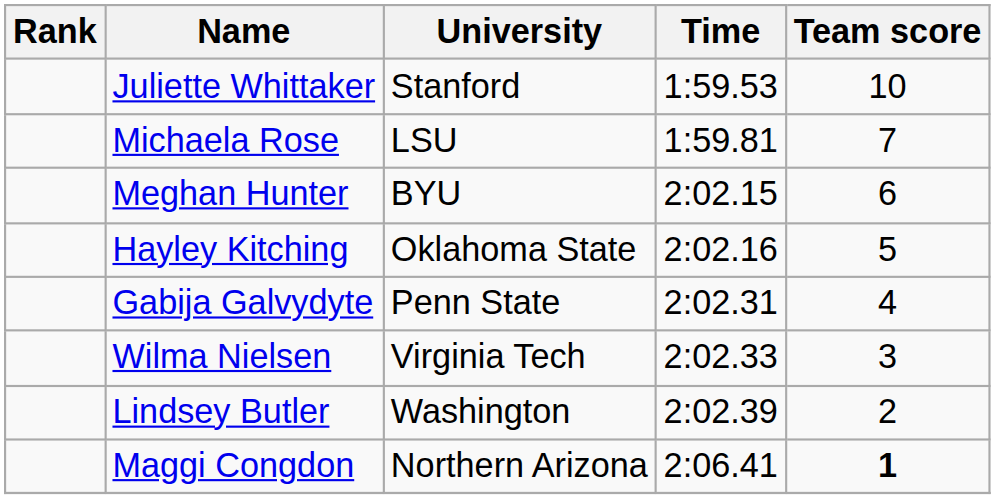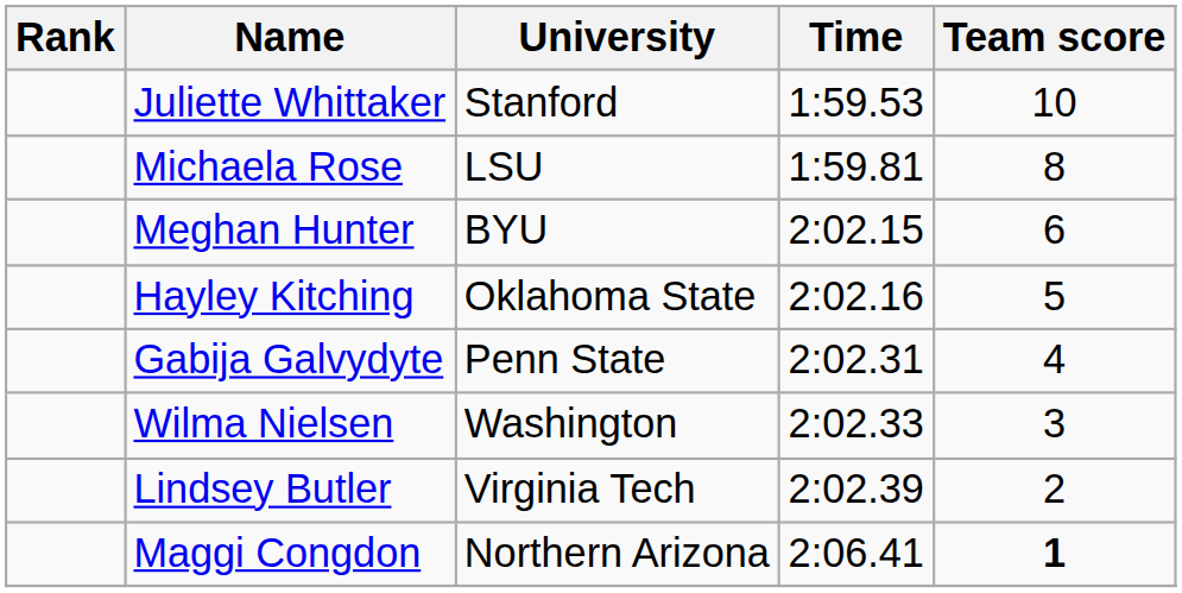 <table class="wikitable sortable plainrowheaders" style="text-align:center">
 <tr>
 <th scope="col">Rank</th>
 <th scope="col">Name</th>
 <th scope="col">University</th>
 <th scope="col">Time</th>
 <th scope="col">Team score</th>
 </tr>
 <tr>
 <td></td>
 <td align=left> <a href='#'>Juliette Whittaker</a></td>
 <td align=left>Stanford</td>
 <td>1:59.53</td>
 <td>10</td>
 </tr>
 <tr>
 <td></td>
 <td align=left> <a href='#'>Michaela Rose</a></td>
 <td align=left>LSU</td>
 <td>1:59.81</td>
-<td>7</td>
+<td>8</td>
 </tr>
 <tr>
 <td></td>
 <td align=left> <a href='#'>Meghan Hunter</a></td>
 <td align=left>BYU</td>
 <td>2:02.15</td>
 <td>6</td>
 </tr>
 <tr>
 <td></td>
 <td align=left> <a href='#'>Hayley Kitching</a></td>
 <td align=left>Oklahoma State</td>
 <td>2:02.16</td>
 <td>5</td>
 </tr>
 <tr>
 <td></td>
 <td align=left> <a href='#'>Gabija Galvydyte</a></td>
 <td align=left>Penn State</td>
 <td>2:02.31</td>
 <td>4</td>
 </tr>
 <tr>
 <td></td>
 <td align=left> <a href='#'>Wilma Nielsen</a></td>
-<td align=left>Virginia Tech</td>
+<td align=left>Washington</td>
 <td>2:02.33</td>
 <td>3</td>
 </tr>
 <tr>
 <td></td>
 <td align=left> <a href='#'>Lindsey Butler</a></td>
-<td align=left>Washington</td>
+<td align=left>Virginia Tech</td>
 <td>2:02.39</td>
 <td>2</td>
 </tr>
 <tr>
 <td></td>
 <td align=left> <a href='#'>Maggi Congdon</a></td>
 <td align=left>Northern Arizona</td>
 <td>2:06.41</td>
 <td><strong>1</strong></td>
 </tr>
 <tr>
 </tr>
 </table>
